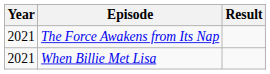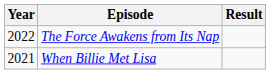 <table class="wikitable">
 <tr>
 <th>Year</th>
 <th>Episode</th>
 <th>Result</th>
 </tr>
 <tr>
-<td>2021</td>
+<td>2022</td>
 <td><em><a href='#'>The Force Awakens from Its Nap</a></em></td>
 <td></td>
 </tr>
 <tr>
 <td>2021</td>
 <td><em><a href='#'>When Billie Met Lisa</a></em></td>
 <td></td>
 </tr>
 </table>
